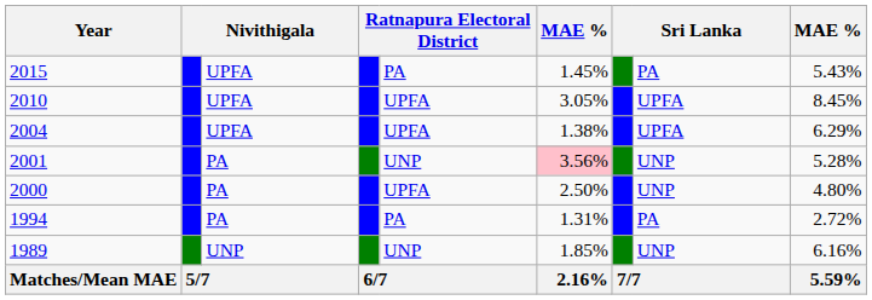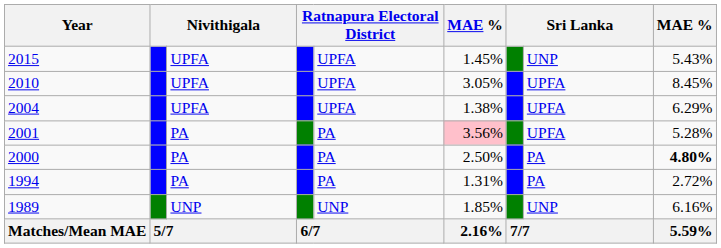 <table class="wikitable">
 <tr>
 <th>Year</th>
 <th colspan="2" width="144px">Nivithigala</th>
 <th colspan="2" width="144px"><a href='#'>Ratnapura Electoral District</a></th>
 <th><a href='#'>MAE</a> %</th>
 <th colspan="2" width="144px">Sri Lanka</th>
 <th>MAE %</th>
 </tr>
 <tr>
 <td><a href='#'>2015</a></td>
 <td style="background-color:blue;" width="10px"></td>
 <td style="text-align:left;"><a href='#'>UPFA</a></td>
 <td style="background-color:blue;" width="10px"></td>
-<td style="text-align:left;"><a href='#'>PA</a></td>
+<td style="text-align:left;"><a href='#'>UPFA</a></td>
 <td style="text-align:right;">1.45%</td>
 <td style="background-color:green;" width="10px"></td>
-<td style="text-align:left;"><a href='#'>PA</a></td>
+<td style="text-align:left;"><a href='#'>UNP</a></td>
 <td style="text-align:right;">5.43%</td>
 </tr>
 <tr>
 <td><a href='#'>2010</a></td>
 <td style="background-color:blue;" width="10px"></td>
 <td style="text-align:left;"><a href='#'>UPFA</a></td>
 <td style="background-color:blue;" width="10px"></td>
 <td style="text-align:left;"><a href='#'>UPFA</a></td>
 <td style="text-align:right;">3.05%</td>
 <td style="background-color:blue;" width="10px"></td>
 <td style="text-align:left;"><a href='#'>UPFA</a></td>
 <td style="text-align:right;">8.45%</td>
 </tr>
 <tr>
 <td><a href='#'>2004</a></td>
 <td style="background-color:blue;" width="10px"></td>
 <td style="text-align:left;"><a href='#'>UPFA</a></td>
 <td style="background-color:blue;" width="10px"></td>
 <td style="text-align:left;"><a href='#'>UPFA</a></td>
 <td style="text-align:right;">1.38%</td>
 <td style="background-color:blue;" width="10px"></td>
 <td style="text-align:left;"><a href='#'>UPFA</a></td>
 <td style="text-align:right;">6.29%</td>
 </tr>
 <tr>
 <td><a href='#'>2001</a></td>
 <td style="background-color:blue;" width="10px"></td>
 <td style="text-align:left;"><a href='#'>PA</a></td>
 <td style="background-color:green;" width="10px"></td>
-<td style="text-align:left;"><a href='#'>UNP</a></td>
+<td style="text-align:left;"><a href='#'>PA</a></td>
 <td style="background: pink; text-align:right;">3.56%</td>
 <td style="background-color:green;" width="10px"></td>
-<td style="text-align:left;"><a href='#'>UNP</a></td>
+<td style="text-align:left;"><a href='#'>UPFA</a></td>
 <td style="text-align:right;">5.28%</td>
 </tr>
 <tr>
 <td><a href='#'>2000</a></td>
 <td style="background-color:blue;" width="10px"></td>
 <td style="text-align:left;"><a href='#'>PA</a></td>
 <td style="background-color:blue;" width="10px"></td>
-<td style="text-align:left;"><a href='#'>UPFA</a></td>
+<td style="text-align:left;"><a href='#'>PA</a></td>
 <td style="text-align:right;">2.50%</td>
 <td style="background-color:blue;" width="10px"></td>
-<td style="text-align:left;"><a href='#'>UNP</a></td>
-<td style="text-align:right;">4.80%</td>
+<td style="text-align:left;"><a href='#'>PA</a></td>
+<td style="text-align:right;"><strong>4.80%</strong></td>
 </tr>
 <tr>
 <td><a href='#'>1994</a></td>
 <td style="background-color:blue;" width="10px"></td>
 <td style="text-align:left;"><a href='#'>PA</a></td>
 <td style="background-color:blue;" width="10px"></td>
 <td style="text-align:left;"><a href='#'>PA</a></td>
 <td style="text-align:right;">1.31%</td>
 <td style="background-color:blue;" width="10px"></td>
 <td style="text-align:left;"><a href='#'>PA</a></td>
 <td style="text-align:right;">2.72%</td>
 </tr>
 <tr>
 <td><a href='#'>1989</a></td>
 <td style="background-color:green;" width="10px"></td>
 <td style="text-align:left;"><a href='#'>UNP</a></td>
 <td style="background-color:green;" width="10px"></td>
 <td style="text-align:left;"><a href='#'>UNP</a></td>
 <td style="text-align:right;">1.85%</td>
 <td style="background-color:green;" width="10px"></td>
 <td style="text-align:left;"><a href='#'>UNP</a></td>
 <td style="text-align:right;">6.16%</td>
 </tr>
 <tr>
 <th>Matches/Mean MAE</th>
 <th style="text-align:left;"colspan="2" width="144px">5/7</th>
 <th style="text-align:left;"colspan="2" width="144px">6/7</th>
 <th style="text-align:right;">2.16%</th>
 <th style="text-align:left;"colspan="2" width="144px">7/7</th>
 <th style="text-align:right;">5.59%</th>
 </tr>
 </table>
